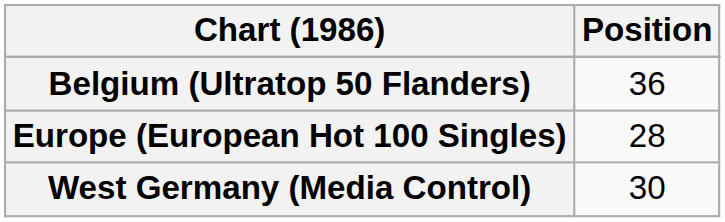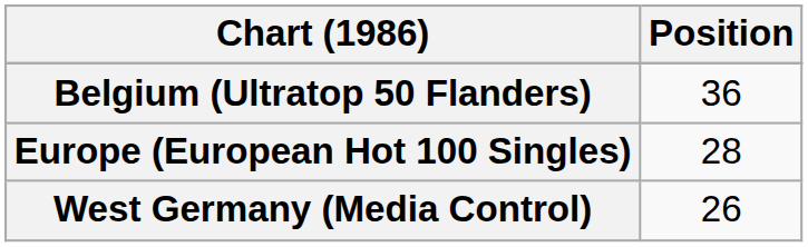 <table class="wikitable sortable plainrowheaders" style="text-align:center">
 <tr>
 <th scope="col">Chart (1986)</th>
 <th scope="col">Position</th>
 </tr>
 <tr>
 </tr>
 <tr>
 <th scope="row">Belgium (Ultratop 50 Flanders)</th>
 <td>36</td>
 </tr>
 <tr>
 <th scope="row">Europe (European Hot 100 Singles)</th>
 <td>28</td>
 </tr>
 <tr>
 <th scope="row">West Germany (Media Control)</th>
-<td>30</td>
+<td>26</td>
 </tr>
 </table>
